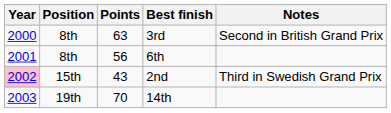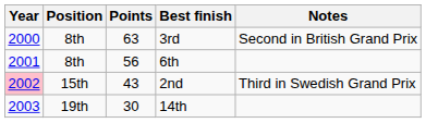 <table class="wikitable"   style="font-size: 95%;">
 <tr>
 <th>Year</th>
 <th>Position</th>
 <th>Points</th>
 <th>Best finish</th>
 <th>Notes</th>
 </tr>
 <tr>
 <td><a href='#'>2000</a></td>
 <td align="center">8th</td>
 <td align="center">63</td>
 <td>3rd</td>
 <td>Second in British Grand Prix</td>
 </tr>
 <tr>
 <td><a href='#'>2001</a></td>
 <td align="center">8th</td>
 <td align="center">56</td>
 <td>6th</td>
 <td></td>
 </tr>
 <tr>
 <td style="background: pink;"><a href='#'>2002</a></td>
 <td align="center">15th</td>
 <td align="center">43</td>
 <td>2nd</td>
 <td>Third in Swedish Grand Prix</td>
 </tr>
 <tr>
 <td><a href='#'>2003</a></td>
 <td align="center">19th</td>
-<td align="center">70</td>
+<td align="center">30</td>
 <td>14th</td>
 <td></td>
 </tr>
 </table>
